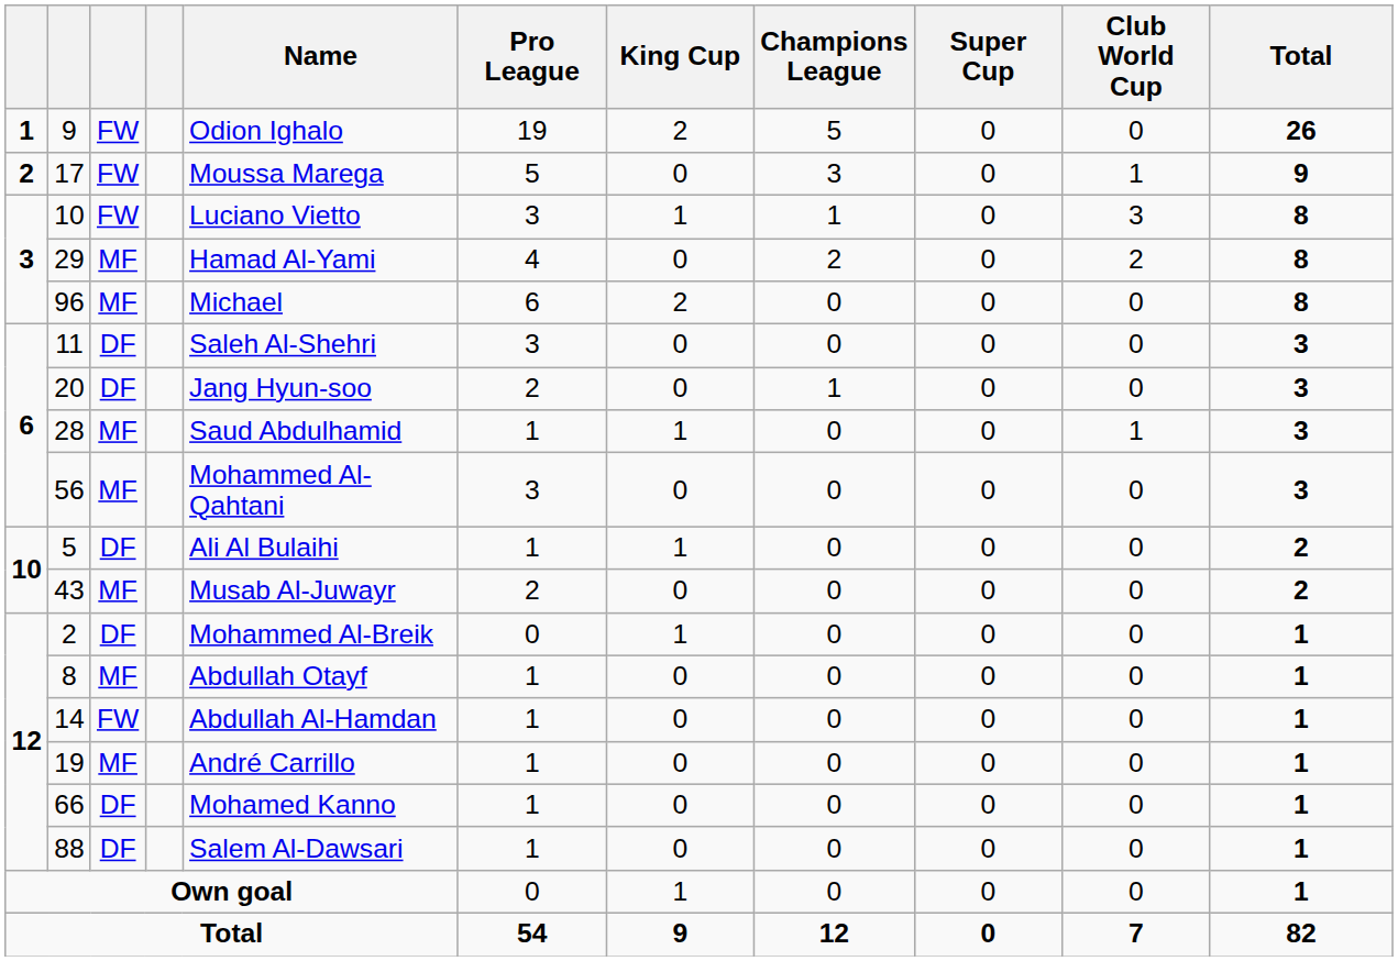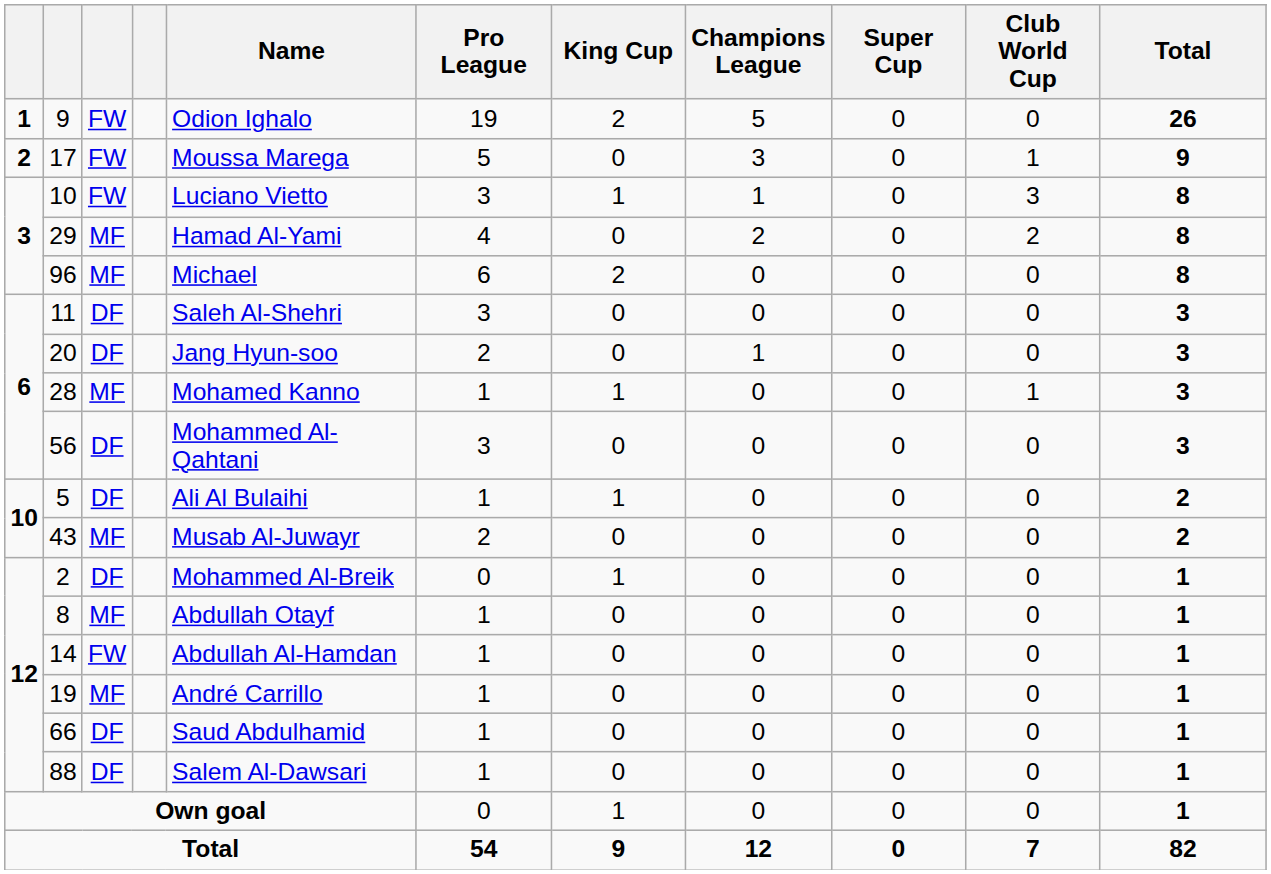 <table class="wikitable" style="text-align:center">
 <tr>
 <th width=15></th>
 <th width=15></th>
 <th width=15></th>
 <th width=15></th>
 <th width=155>Name</th>
 <th width=80>Pro League</th>
 <th width=80>King Cup</th>
 <th width=80>Champions League</th>
 <th width=80>Super Cup</th>
 <th width=80>Club World Cup</th>
 <th width=100>Total</th>
 </tr>
 <tr>
 <td><strong>1</strong></td>
 <td>9</td>
 <td><a href='#'>FW</a></td>
 <td></td>
 <td align=left><a href='#'>Odion Ighalo</a></td>
 <td>19</td>
 <td>2</td>
 <td>5</td>
 <td>0</td>
 <td>0</td>
 <td><strong>26</strong></td>
 </tr>
 <tr>
 <td><strong>2</strong></td>
 <td>17</td>
 <td><a href='#'>FW</a></td>
 <td></td>
 <td align=left><a href='#'>Moussa Marega</a></td>
 <td>5</td>
 <td>0</td>
 <td>3</td>
 <td>0</td>
 <td>1</td>
 <td><strong>9</strong></td>
 </tr>
 <tr>
 <td rowspan=3><strong>3</strong></td>
 <td>10</td>
 <td><a href='#'>FW</a></td>
 <td></td>
 <td align=left><a href='#'>Luciano Vietto</a></td>
 <td>3</td>
 <td>1</td>
 <td>1</td>
 <td>0</td>
 <td>3</td>
 <td><strong>8</strong></td>
 </tr>
 <tr>
 <td>29</td>
 <td><a href='#'>MF</a></td>
 <td></td>
 <td align=left><a href='#'>Hamad Al-Yami</a></td>
 <td>4</td>
 <td>0</td>
 <td>2</td>
 <td>0</td>
 <td>2</td>
 <td><strong>8</strong></td>
 </tr>
 <tr>
 <td>96</td>
 <td><a href='#'>MF</a></td>
 <td></td>
 <td align=left><a href='#'>Michael</a></td>
 <td>6</td>
 <td>2</td>
 <td>0</td>
 <td>0</td>
 <td>0</td>
 <td><strong>8</strong></td>
 </tr>
 <tr>
 <td rowspan=4><strong>6</strong></td>
 <td>11</td>
 <td><a href='#'>DF</a></td>
 <td></td>
 <td align=left><a href='#'>Saleh Al-Shehri</a></td>
 <td>3</td>
 <td>0</td>
 <td>0</td>
 <td>0</td>
 <td>0</td>
 <td><strong>3</strong></td>
 </tr>
 <tr>
 <td>20</td>
 <td><a href='#'>DF</a></td>
 <td></td>
 <td align=left><a href='#'>Jang Hyun-soo</a></td>
 <td>2</td>
 <td>0</td>
 <td>1</td>
 <td>0</td>
 <td>0</td>
 <td><strong>3</strong></td>
 </tr>
 <tr>
 <td>28</td>
 <td><a href='#'>MF</a></td>
 <td></td>
-<td align=left><a href='#'>Saud Abdulhamid</a></td>
+<td align=left><a href='#'>Mohamed Kanno</a></td>
 <td>1</td>
 <td>1</td>
 <td>0</td>
 <td>0</td>
 <td>1</td>
 <td><strong>3</strong></td>
 </tr>
 <tr>
 <td>56</td>
-<td><a href='#'>MF</a></td>
+<td><a href='#'>DF</a></td>
 <td></td>
 <td align=left><a href='#'>Mohammed Al-Qahtani</a></td>
 <td>3</td>
 <td>0</td>
 <td>0</td>
 <td>0</td>
 <td>0</td>
 <td><strong>3</strong></td>
 </tr>
 <tr>
 <td rowspan=2><strong>10</strong></td>
 <td>5</td>
 <td><a href='#'>DF</a></td>
 <td></td>
 <td align=left><a href='#'>Ali Al Bulaihi</a></td>
 <td>1</td>
 <td>1</td>
 <td>0</td>
 <td>0</td>
 <td>0</td>
 <td><strong>2</strong></td>
 </tr>
 <tr>
 <td>43</td>
 <td><a href='#'>MF</a></td>
 <td></td>
 <td align=left><a href='#'>Musab Al-Juwayr</a></td>
 <td>2</td>
 <td>0</td>
 <td>0</td>
 <td>0</td>
 <td>0</td>
 <td><strong>2</strong></td>
 </tr>
 <tr>
 <td rowspan=6><strong>12</strong></td>
 <td>2</td>
 <td><a href='#'>DF</a></td>
 <td></td>
 <td align=left><a href='#'>Mohammed Al-Breik</a></td>
 <td>0</td>
 <td>1</td>
 <td>0</td>
 <td>0</td>
 <td>0</td>
 <td><strong>1</strong></td>
 </tr>
 <tr>
 <td>8</td>
 <td><a href='#'>MF</a></td>
 <td></td>
 <td align=left><a href='#'>Abdullah Otayf</a></td>
 <td>1</td>
 <td>0</td>
 <td>0</td>
 <td>0</td>
 <td>0</td>
 <td><strong>1</strong></td>
 </tr>
 <tr>
 <td>14</td>
 <td><a href='#'>FW</a></td>
 <td></td>
 <td align=left><a href='#'>Abdullah Al-Hamdan</a></td>
 <td>1</td>
 <td>0</td>
 <td>0</td>
 <td>0</td>
 <td>0</td>
 <td><strong>1</strong></td>
 </tr>
 <tr>
 <td>19</td>
 <td><a href='#'>MF</a></td>
 <td></td>
 <td align=left><a href='#'>André Carrillo</a></td>
 <td>1</td>
 <td>0</td>
 <td>0</td>
 <td>0</td>
 <td>0</td>
 <td><strong>1</strong></td>
 </tr>
 <tr>
 <td>66</td>
 <td><a href='#'>DF</a></td>
 <td></td>
-<td align=left><a href='#'>Mohamed Kanno</a></td>
+<td align=left><a href='#'>Saud Abdulhamid</a></td>
 <td>1</td>
 <td>0</td>
 <td>0</td>
 <td>0</td>
 <td>0</td>
 <td><strong>1</strong></td>
 </tr>
 <tr>
 <td>88</td>
 <td><a href='#'>DF</a></td>
 <td></td>
 <td align=left><a href='#'>Salem Al-Dawsari</a></td>
 <td>1</td>
 <td>0</td>
 <td>0</td>
 <td>0</td>
 <td>0</td>
 <td><strong>1</strong></td>
 </tr>
 <tr>
 <td colspan=5><strong>Own goal</strong></td>
 <td>0</td>
 <td>1</td>
 <td>0</td>
 <td>0</td>
 <td>0</td>
 <td><strong>1</strong></td>
 </tr>
 <tr>
 <td colspan=5><strong>Total</strong></td>
 <td><strong>54</strong></td>
 <td><strong>9</strong></td>
 <td><strong>12</strong></td>
 <td><strong>0</strong></td>
 <td><strong>7</strong></td>
 <td><strong>82</strong></td>
 </tr>
 </table>
